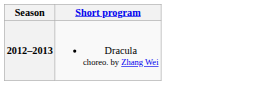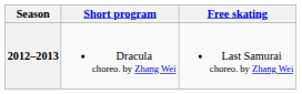 <table class=wikitable style=text-align:center>
 <tr>
 <th>Season</th>
 <th><a href='#'>Short program</a></th>
+<th><a href='#'>Free skating</a></th>
 </tr>
 <tr>
 <th>2012–2013 <br> </th>
 <td><br><ul><li>Dracula <br><small> choreo. by <a href='#'>Zhang Wei</a> </small></li></ul></td>
+<td><br><ul><li>Last Samurai <br><small> choreo. by <a href='#'>Zhang Wei</a> </small></li></ul></td>
 </tr>
 </table>
